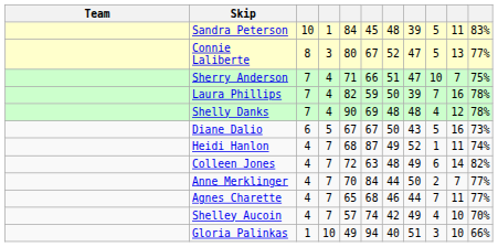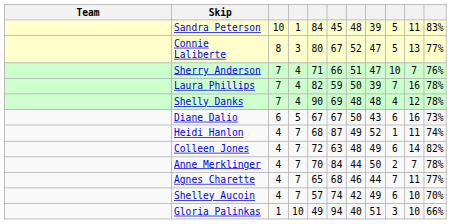 <table class="wikitable" style="text-align: center;">
 <tr>
 <th bgcolor="#efefef" width="220">Team</th>
 <th bgcolor="#efefef" width="125">Skip</th>
 <th width=20></th>
 <th width=20></th>
 <th width=20></th>
 <th width=20></th>
 <th width=20></th>
 <th width=20></th>
 <th width=20></th>
 <th width=20></th>
 <th width=20></th>
 </tr>
 <tr bgcolor="#ffc">
 <td style="text-align: left;"></td>
 <td style="text-align: left;"><a href='#'>Sandra Peterson</a></td>
 <td>10</td>
 <td>1</td>
 <td>84</td>
 <td>45</td>
 <td>48</td>
 <td>39</td>
 <td>5</td>
 <td>11</td>
 <td>83%</td>
 </tr>
 <tr bgcolor="#ffc">
 <td style="text-align: left;"></td>
 <td style="text-align: left;"><a href='#'>Connie Laliberte</a></td>
 <td>8</td>
 <td>3</td>
 <td>80</td>
 <td>67</td>
 <td>52</td>
 <td>47</td>
 <td>5</td>
 <td>13</td>
 <td>77%</td>
 </tr>
 <tr bgcolor="#ccffcc">
 <td style="text-align: left;"></td>
 <td style="text-align: left;"><a href='#'>Sherry Anderson</a></td>
 <td>7</td>
 <td>4</td>
 <td>71</td>
 <td>66</td>
 <td>51</td>
 <td>47</td>
 <td>10</td>
 <td>7</td>
-<td>75%</td>
+<td>76%</td>
 </tr>
 <tr bgcolor="#ccffcc">
 <td style="text-align: left;"></td>
 <td style="text-align: left;"><a href='#'>Laura Phillips</a></td>
 <td>7</td>
 <td>4</td>
 <td>82</td>
 <td>59</td>
 <td>50</td>
 <td>39</td>
 <td>7</td>
 <td>16</td>
 <td>78%</td>
 </tr>
 <tr bgcolor="#ccffcc">
 <td style="text-align: left;"></td>
 <td style="text-align: left;"><a href='#'>Shelly Danks</a></td>
 <td>7</td>
 <td>4</td>
 <td>90</td>
 <td>69</td>
 <td>48</td>
 <td>48</td>
 <td>4</td>
 <td>12</td>
 <td>78%</td>
 </tr>
 <tr>
 <td style="text-align: left;"></td>
 <td style="text-align: left;"><a href='#'>Diane Dalio</a></td>
 <td>6</td>
 <td>5</td>
 <td>67</td>
 <td>67</td>
 <td>50</td>
 <td>43</td>
-<td>5</td>
+<td>6</td>
 <td>16</td>
 <td>73%</td>
 </tr>
 <tr>
 <td style="text-align: left;"></td>
 <td style="text-align: left;"><a href='#'>Heidi Hanlon</a></td>
 <td>4</td>
 <td>7</td>
 <td>68</td>
 <td>87</td>
 <td>49</td>
 <td>52</td>
 <td>1</td>
 <td>11</td>
 <td>74%</td>
 </tr>
 <tr>
 <td style="text-align: left;"></td>
 <td style="text-align: left;"><a href='#'>Colleen Jones</a></td>
 <td>4</td>
 <td>7</td>
 <td>72</td>
 <td>63</td>
 <td>48</td>
 <td>49</td>
 <td>6</td>
 <td>14</td>
 <td>82%</td>
 </tr>
 <tr>
 <td style="text-align: left;"></td>
 <td style="text-align: left;"><a href='#'>Anne Merklinger</a></td>
 <td>4</td>
 <td>7</td>
 <td>70</td>
 <td>84</td>
 <td>44</td>
 <td>50</td>
 <td>2</td>
 <td>7</td>
-<td>77%</td>
+<td>78%</td>
 </tr>
 <tr>
 <td style="text-align: left;"></td>
 <td style="text-align: left;"><a href='#'>Agnes Charette</a></td>
 <td>4</td>
 <td>7</td>
 <td>65</td>
 <td>68</td>
 <td>46</td>
 <td>44</td>
 <td>7</td>
 <td>11</td>
 <td>77%</td>
 </tr>
 <tr>
 <td style="text-align: left;"></td>
 <td style="text-align: left;"><a href='#'>Shelley Aucoin</a></td>
 <td>4</td>
 <td>7</td>
 <td>57</td>
 <td>74</td>
 <td>42</td>
 <td>49</td>
-<td>4</td>
+<td>6</td>
 <td>10</td>
 <td>70%</td>
 </tr>
 <tr>
 <td style="text-align: left;"></td>
 <td style="text-align: left;"><a href='#'>Gloria Palinkas</a></td>
 <td>1</td>
 <td>10</td>
 <td>49</td>
 <td>94</td>
 <td>40</td>
 <td>51</td>
 <td>3</td>
 <td>10</td>
 <td>66%</td>
 </tr>
 </table>
